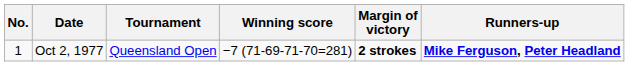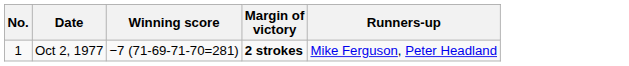 <table class="wikitable" style="font-size:95%;">
 <tr>
 <th>No.</th>
 <th>Date</th>
-<th>Tournament</th>
 <th>Winning score</th>
 <th>Margin of<br>victory</th>
 <th>Runners-up</th>
 </tr>
 <tr>
 <td align=center>1</td>
 <td align=right>Oct 2, 1977</td>
-<td><a href='#'>Queensland Open</a></td>
 <td>−7 (71-69-71-70=281)</td>
 <td><strong>2 strokes</strong></td>
-<td><strong> <a href='#'>Mike Ferguson</a>,  <a href='#'>Peter Headland</a></strong></td>
+<td> <a href='#'>Mike Ferguson</a>,  <a href='#'>Peter Headland</a></td>
 </tr>
 </table>
